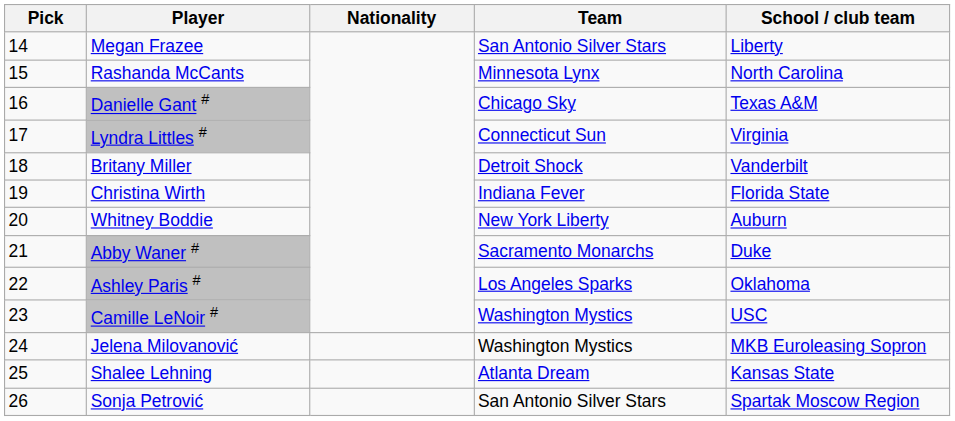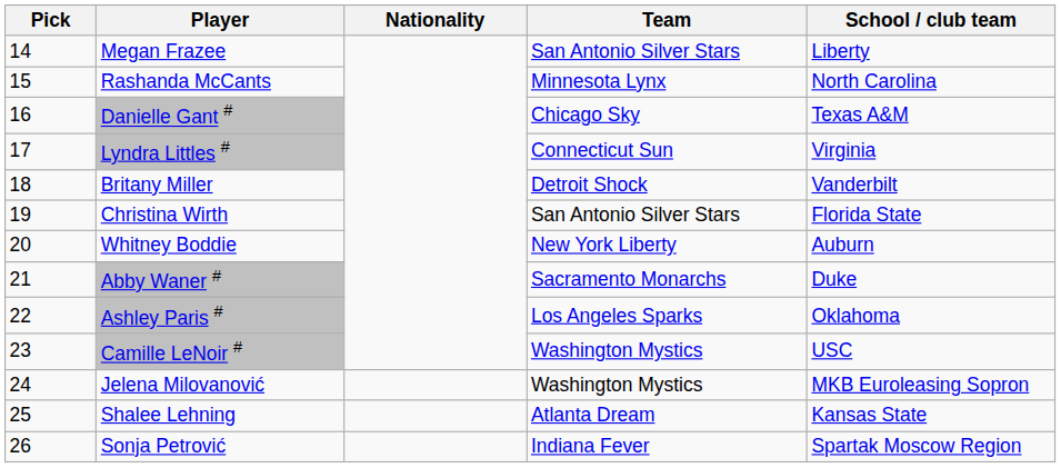 <table class="wikitable sortable">
 <tr>
 <th width=100>Pick</th>
 <th width=300>Player</th>
 <th width=200>Nationality</th>
 <th width=350>Team</th>
 <th width=300>School / club team</th>
 </tr>
 <tr>
 <td>14</td>
 <td><a href='#'>Megan Frazee</a></td>
 <td rowspan=10></td>
 <td><a href='#'>San Antonio Silver Stars</a> </td>
 <td><a href='#'>Liberty</a></td>
 </tr>
 <tr>
 <td>15</td>
 <td><a href='#'>Rashanda McCants</a></td>
 <td><a href='#'>Minnesota Lynx</a> </td>
 <td><a href='#'>North Carolina</a></td>
 </tr>
 <tr>
 <td>16</td>
 <td bgcolor=#C0C0C0><a href='#'>Danielle Gant</a> <sup>#</sup></td>
 <td><a href='#'>Chicago Sky</a></td>
 <td><a href='#'>Texas A&M</a></td>
 </tr>
 <tr>
 <td>17</td>
 <td bgcolor=#C0C0C0><a href='#'>Lyndra Littles</a> <sup>#</sup></td>
 <td><a href='#'>Connecticut Sun</a> </td>
 <td><a href='#'>Virginia</a></td>
 </tr>
 <tr>
 <td>18</td>
 <td><a href='#'>Britany Miller</a></td>
 <td><a href='#'>Detroit Shock</a> </td>
 <td><a href='#'>Vanderbilt</a></td>
 </tr>
 <tr>
 <td>19</td>
 <td><a href='#'>Christina Wirth</a></td>
-<td><a href='#'>Indiana Fever</a></td>
+<td>San Antonio Silver Stars</td>
 <td><a href='#'>Florida State</a></td>
 </tr>
 <tr>
 <td>20</td>
 <td><a href='#'>Whitney Boddie</a></td>
 <td><a href='#'>New York Liberty</a></td>
 <td><a href='#'>Auburn</a></td>
 </tr>
 <tr>
 <td>21</td>
 <td bgcolor=#C0C0C0><a href='#'>Abby Waner</a> <sup>#</sup></td>
 <td><a href='#'>Sacramento Monarchs</a></td>
 <td><a href='#'>Duke</a></td>
 </tr>
 <tr>
 <td>22</td>
 <td bgcolor=#C0C0C0><a href='#'>Ashley Paris</a> <sup>#</sup></td>
 <td><a href='#'>Los Angeles Sparks</a></td>
 <td><a href='#'>Oklahoma</a></td>
 </tr>
 <tr>
 <td>23</td>
 <td bgcolor=#C0C0C0><a href='#'>Camille LeNoir</a> <sup>#</sup></td>
 <td><a href='#'>Washington Mystics</a> </td>
 <td><a href='#'>USC</a></td>
 </tr>
 <tr>
 <td>24</td>
 <td><a href='#'>Jelena Milovanović</a></td>
 <td></td>
 <td>Washington Mystics </td>
 <td><a href='#'>MKB Euroleasing Sopron</a> </td>
 </tr>
 <tr>
 <td>25</td>
 <td><a href='#'>Shalee Lehning</a></td>
 <td></td>
 <td><a href='#'>Atlanta Dream</a> </td>
 <td><a href='#'>Kansas State</a></td>
 </tr>
 <tr>
 <td>26</td>
 <td><a href='#'>Sonja Petrović</a></td>
 <td></td>
-<td>San Antonio Silver Stars</td>
+<td><a href='#'>Indiana Fever</a></td>
 <td><a href='#'>Spartak Moscow Region</a> </td>
 </tr>
 </table>
